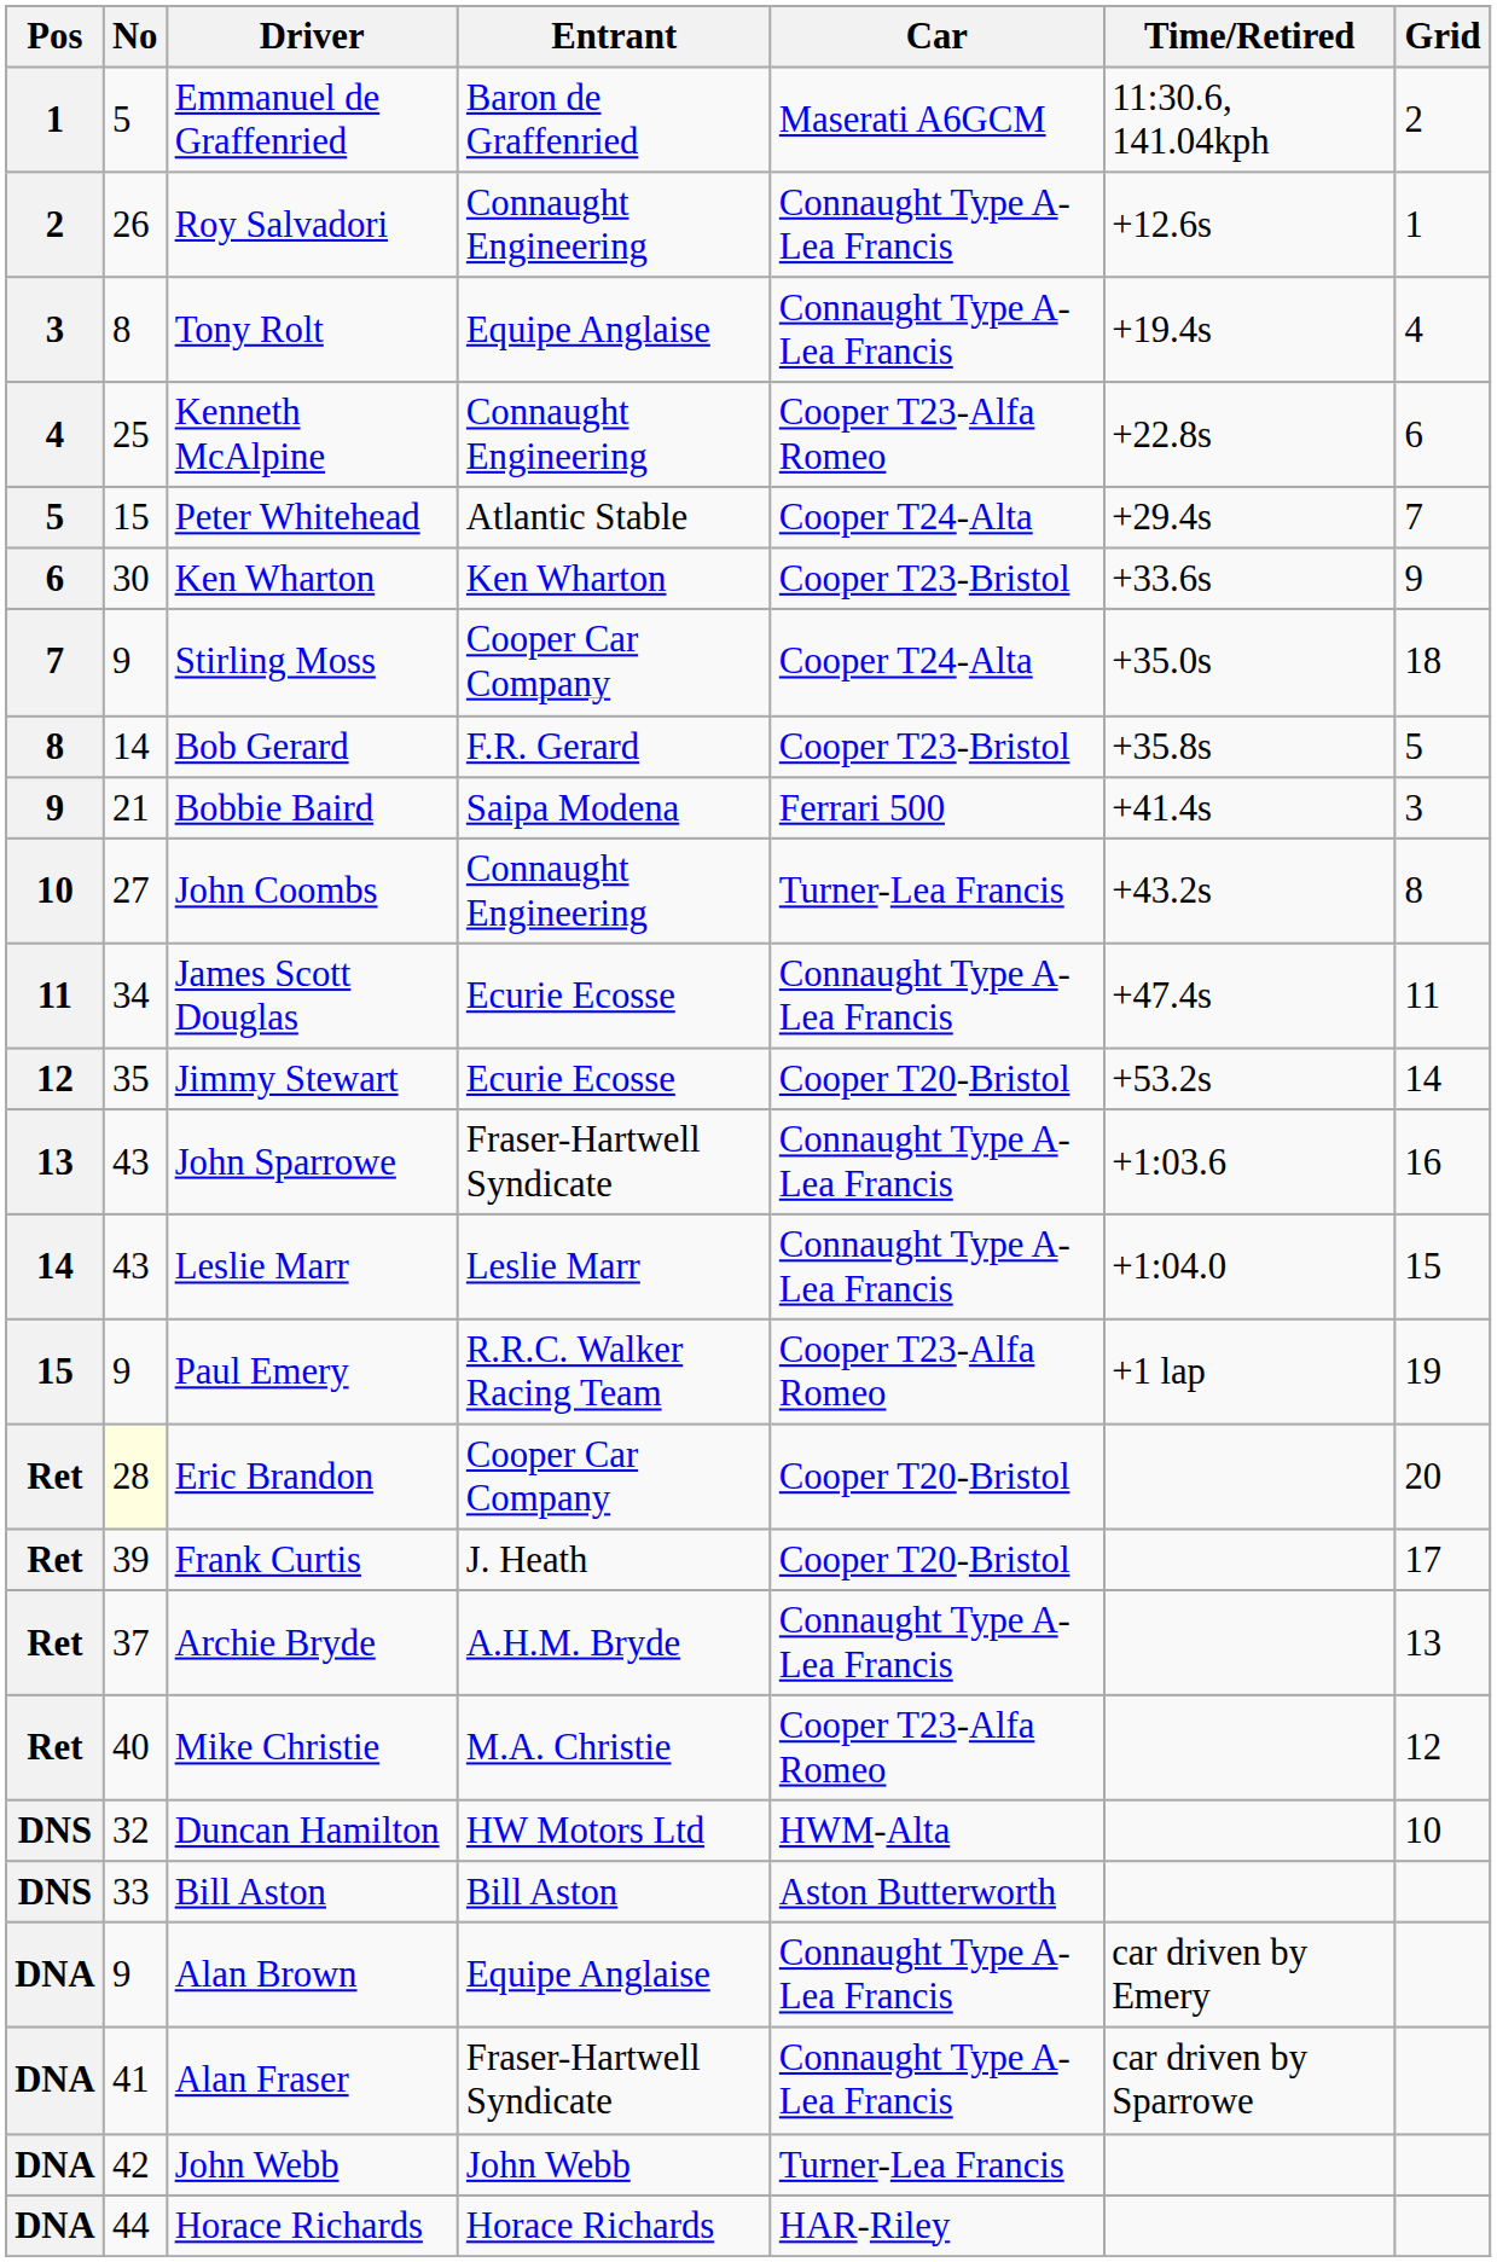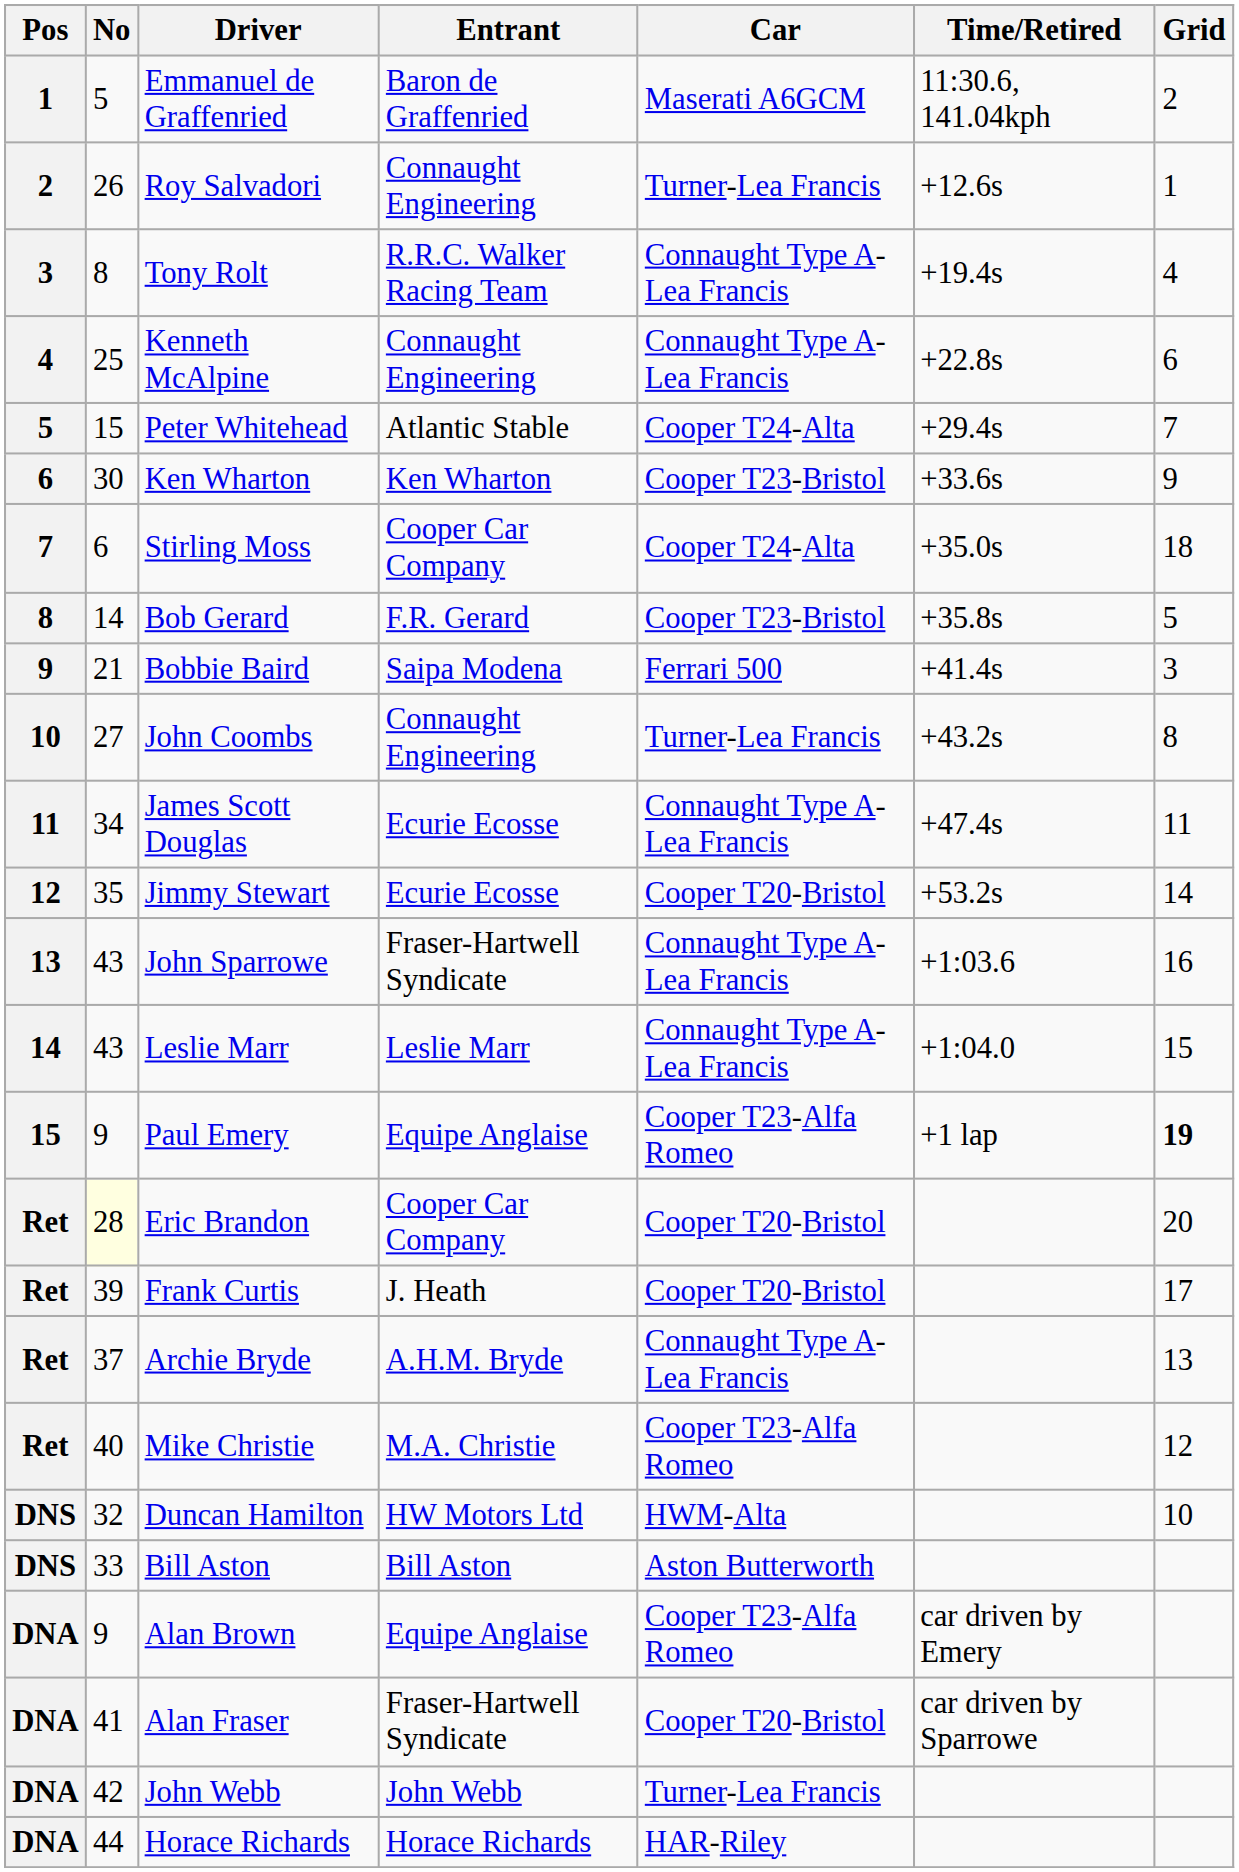 <table class="wikitable" style="font-size: 95%;">
 <tr>
 <th>Pos</th>
 <th>No</th>
 <th>Driver</th>
 <th>Entrant</th>
 <th>Car</th>
 <th>Time/Retired</th>
 <th>Grid</th>
 </tr>
 <tr>
 <th>1</th>
 <td>5</td>
 <td> <a href='#'>Emmanuel de Graffenried</a></td>
 <td><a href='#'>Baron de Graffenried</a></td>
 <td><a href='#'>Maserati A6GCM</a></td>
 <td>11:30.6, 141.04kph</td>
 <td>2</td>
 </tr>
 <tr>
 <th>2</th>
 <td>26</td>
 <td> <a href='#'>Roy Salvadori</a></td>
 <td><a href='#'>Connaught Engineering</a></td>
-<td><a href='#'>Connaught Type A</a>-<a href='#'>Lea Francis</a></td>
+<td><a href='#'>Turner</a>-<a href='#'>Lea Francis</a></td>
 <td>+12.6s</td>
 <td>1</td>
 </tr>
 <tr>
 <th>3</th>
 <td>8</td>
 <td> <a href='#'>Tony Rolt</a></td>
-<td><a href='#'>Equipe Anglaise</a></td>
+<td><a href='#'>R.R.C. Walker Racing Team</a></td>
 <td><a href='#'>Connaught Type A</a>-<a href='#'>Lea Francis</a></td>
 <td>+19.4s</td>
 <td>4</td>
 </tr>
 <tr>
 <th>4</th>
 <td>25</td>
 <td> <a href='#'>Kenneth McAlpine</a></td>
 <td><a href='#'>Connaught Engineering</a></td>
-<td><a href='#'>Cooper T23</a>-<a href='#'>Alfa Romeo</a></td>
+<td><a href='#'>Connaught Type A</a>-<a href='#'>Lea Francis</a></td>
 <td>+22.8s</td>
 <td>6</td>
 </tr>
 <tr>
 <th>5</th>
 <td>15</td>
 <td> <a href='#'>Peter Whitehead</a></td>
 <td>Atlantic Stable</td>
 <td><a href='#'>Cooper T24</a>-<a href='#'>Alta</a></td>
 <td>+29.4s</td>
 <td>7</td>
 </tr>
 <tr>
 <th>6</th>
 <td>30</td>
 <td> <a href='#'>Ken Wharton</a></td>
 <td><a href='#'>Ken Wharton</a></td>
 <td><a href='#'>Cooper T23</a>-<a href='#'>Bristol</a></td>
 <td>+33.6s</td>
 <td>9</td>
 </tr>
 <tr>
 <th>7</th>
-<td>9</td>
+<td>6</td>
 <td> <a href='#'>Stirling Moss</a></td>
 <td><a href='#'>Cooper Car Company</a></td>
 <td><a href='#'>Cooper T24</a>-<a href='#'>Alta</a></td>
 <td>+35.0s</td>
 <td>18</td>
 </tr>
 <tr>
 <th>8</th>
 <td>14</td>
 <td> <a href='#'>Bob Gerard</a></td>
 <td><a href='#'>F.R. Gerard</a></td>
 <td><a href='#'>Cooper T23</a>-<a href='#'>Bristol</a></td>
 <td>+35.8s</td>
 <td>5</td>
 </tr>
 <tr>
 <th>9</th>
 <td>21</td>
 <td> <a href='#'>Bobbie Baird</a></td>
 <td><a href='#'>Saipa Modena</a></td>
 <td><a href='#'>Ferrari 500</a></td>
 <td>+41.4s</td>
 <td>3</td>
 </tr>
 <tr>
 <th>10</th>
 <td>27</td>
 <td> <a href='#'>John Coombs</a></td>
 <td><a href='#'>Connaught Engineering</a></td>
 <td><a href='#'>Turner</a>-<a href='#'>Lea Francis</a></td>
 <td>+43.2s</td>
 <td>8</td>
 </tr>
 <tr>
 <th>11</th>
 <td>34</td>
 <td> <a href='#'>James Scott Douglas</a></td>
 <td><a href='#'>Ecurie Ecosse</a></td>
 <td><a href='#'>Connaught Type A</a>-<a href='#'>Lea Francis</a></td>
 <td>+47.4s</td>
 <td>11</td>
 </tr>
 <tr>
 <th>12</th>
 <td>35</td>
 <td> <a href='#'>Jimmy Stewart</a></td>
 <td><a href='#'>Ecurie Ecosse</a></td>
 <td><a href='#'>Cooper T20</a>-<a href='#'>Bristol</a></td>
 <td>+53.2s</td>
 <td>14</td>
 </tr>
 <tr>
 <th>13</th>
 <td>43</td>
 <td> <a href='#'>John Sparrowe</a></td>
 <td>Fraser-Hartwell Syndicate</td>
 <td><a href='#'>Connaught Type A</a>-<a href='#'>Lea Francis</a></td>
 <td>+1:03.6</td>
 <td>16</td>
 </tr>
 <tr>
 <th>14</th>
 <td>43</td>
 <td> <a href='#'>Leslie Marr</a></td>
 <td><a href='#'>Leslie Marr</a></td>
 <td><a href='#'>Connaught Type A</a>-<a href='#'>Lea Francis</a></td>
 <td>+1:04.0</td>
 <td>15</td>
 </tr>
 <tr>
 <th>15</th>
 <td>9</td>
 <td> <a href='#'>Paul Emery</a></td>
-<td><a href='#'>R.R.C. Walker Racing Team</a></td>
+<td><a href='#'>Equipe Anglaise</a></td>
 <td><a href='#'>Cooper T23</a>-<a href='#'>Alfa Romeo</a></td>
 <td>+1 lap</td>
-<td>19</td>
+<td><strong>19</strong></td>
 </tr>
 <tr>
 <th>Ret</th>
 <td style="background: lightyellow;">28</td>
 <td> <a href='#'>Eric Brandon</a></td>
 <td><a href='#'>Cooper Car Company</a></td>
 <td><a href='#'>Cooper T20</a>-<a href='#'>Bristol</a></td>
 <td></td>
 <td>20</td>
 </tr>
 <tr>
 <th>Ret</th>
 <td>39</td>
 <td> <a href='#'>Frank Curtis</a></td>
 <td>J. Heath</td>
 <td><a href='#'>Cooper T20</a>-<a href='#'>Bristol</a></td>
 <td></td>
 <td>17</td>
 </tr>
 <tr>
 <th>Ret</th>
 <td>37</td>
 <td> <a href='#'>Archie Bryde</a></td>
 <td><a href='#'>A.H.M. Bryde</a></td>
 <td><a href='#'>Connaught Type A</a>-<a href='#'>Lea Francis</a></td>
 <td></td>
 <td>13</td>
 </tr>
 <tr>
 <th>Ret</th>
 <td>40</td>
 <td> <a href='#'>Mike Christie</a></td>
 <td><a href='#'>M.A. Christie</a></td>
 <td><a href='#'>Cooper T23</a>-<a href='#'>Alfa Romeo</a></td>
 <td></td>
 <td>12</td>
 </tr>
 <tr>
 <th>DNS</th>
 <td>32</td>
 <td> <a href='#'>Duncan Hamilton</a></td>
 <td><a href='#'>HW Motors Ltd</a></td>
 <td><a href='#'>HWM</a>-<a href='#'>Alta</a></td>
 <td></td>
 <td>10</td>
 </tr>
 <tr>
 <th>DNS</th>
 <td>33</td>
 <td> <a href='#'>Bill Aston</a></td>
 <td><a href='#'>Bill Aston</a></td>
 <td><a href='#'>Aston Butterworth</a></td>
 <td></td>
 <td></td>
 </tr>
 <tr>
 <th>DNA</th>
 <td>9</td>
 <td> <a href='#'>Alan Brown</a></td>
 <td><a href='#'>Equipe Anglaise</a></td>
-<td><a href='#'>Connaught Type A</a>-<a href='#'>Lea Francis</a></td>
+<td><a href='#'>Cooper T23</a>-<a href='#'>Alfa Romeo</a></td>
 <td>car driven by Emery</td>
 <td></td>
 </tr>
 <tr>
 <th>DNA</th>
 <td>41</td>
 <td> <a href='#'>Alan Fraser</a></td>
 <td>Fraser-Hartwell Syndicate</td>
-<td><a href='#'>Connaught Type A</a>-<a href='#'>Lea Francis</a></td>
+<td><a href='#'>Cooper T20</a>-<a href='#'>Bristol</a></td>
 <td>car driven by Sparrowe</td>
 <td></td>
 </tr>
 <tr>
 <th>DNA</th>
 <td>42</td>
 <td> <a href='#'>John Webb</a></td>
 <td><a href='#'>John Webb</a></td>
 <td><a href='#'>Turner</a>-<a href='#'>Lea Francis</a></td>
 <td></td>
 <td></td>
 </tr>
 <tr>
 <th>DNA</th>
 <td>44</td>
 <td> <a href='#'>Horace Richards</a></td>
 <td><a href='#'>Horace Richards</a></td>
 <td><a href='#'>HAR</a>-<a href='#'>Riley</a></td>
 <td></td>
 <td></td>
 </tr>
 <tr>
 </tr>
 </table>
